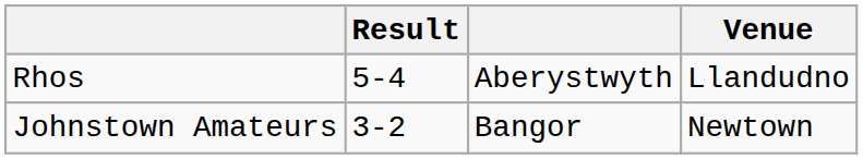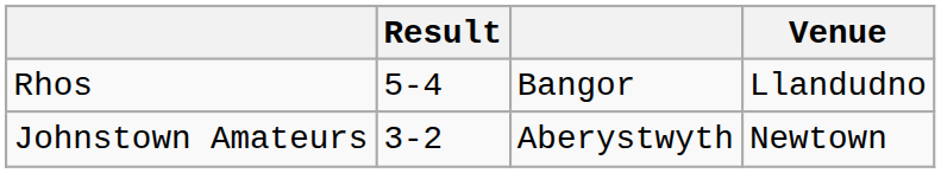 <table class="wikitable">
 <tr>
 <th></th>
 <th>Result</th>
 <th></th>
 <th>Venue</th>
 </tr>
 <tr>
 <td>Rhos</td>
 <td>5-4</td>
-<td>Aberystwyth</td>
+<td>Bangor</td>
 <td>Llandudno</td>
 </tr>
 <tr>
 <td>Johnstown Amateurs</td>
 <td>3-2</td>
-<td>Bangor</td>
+<td>Aberystwyth</td>
 <td>Newtown</td>
 </tr>
 </table>
